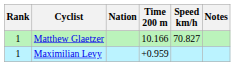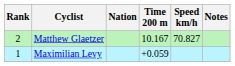 <table class="wikitable sortable" style="text-align:center;">
 <tr>
 <th>Rank</th>
 <th>Cyclist</th>
 <th>Nation</th>
 <th>Time<br>200 m</th>
 <th>Speed<br>km/h</th>
 <th>Notes</th>
 </tr>
 <tr bgcolor=bbf3bb>
-<td>1</td>
+<td>2</td>
 <td align=left><a href='#'>Matthew Glaetzer</a></td>
 <td align=left></td>
-<td>10.166</td>
+<td>10.167</td>
 <td>70.827</td>
 <td></td>
 </tr>
 <tr bgcolor=bbf3ff>
 <td>1</td>
 <td align=left><a href='#'>Maximilian Levy</a></td>
 <td align=left></td>
-<td data-sort-value=10.225>+0.959</td>
+<td data-sort-value=10.225>+0.059</td>
 <td></td>
 <td></td>
 </tr>
 </table>
